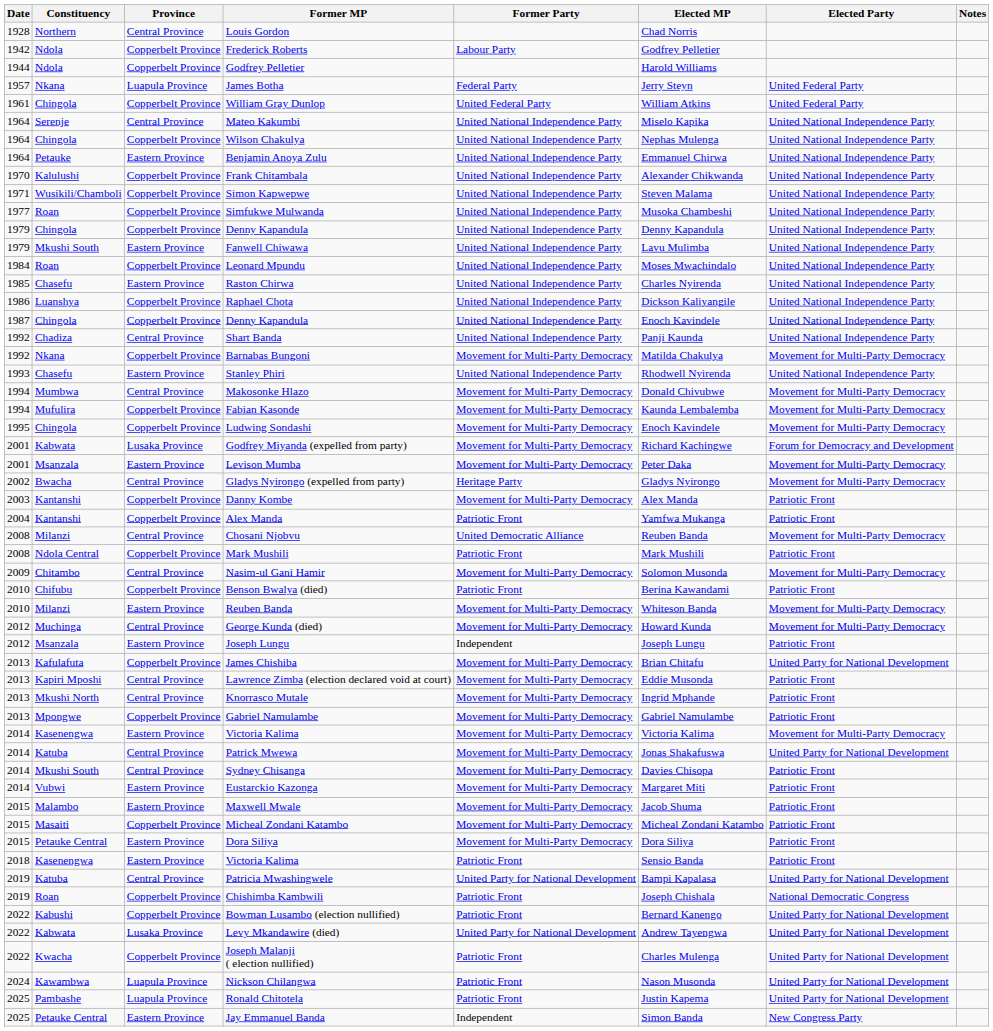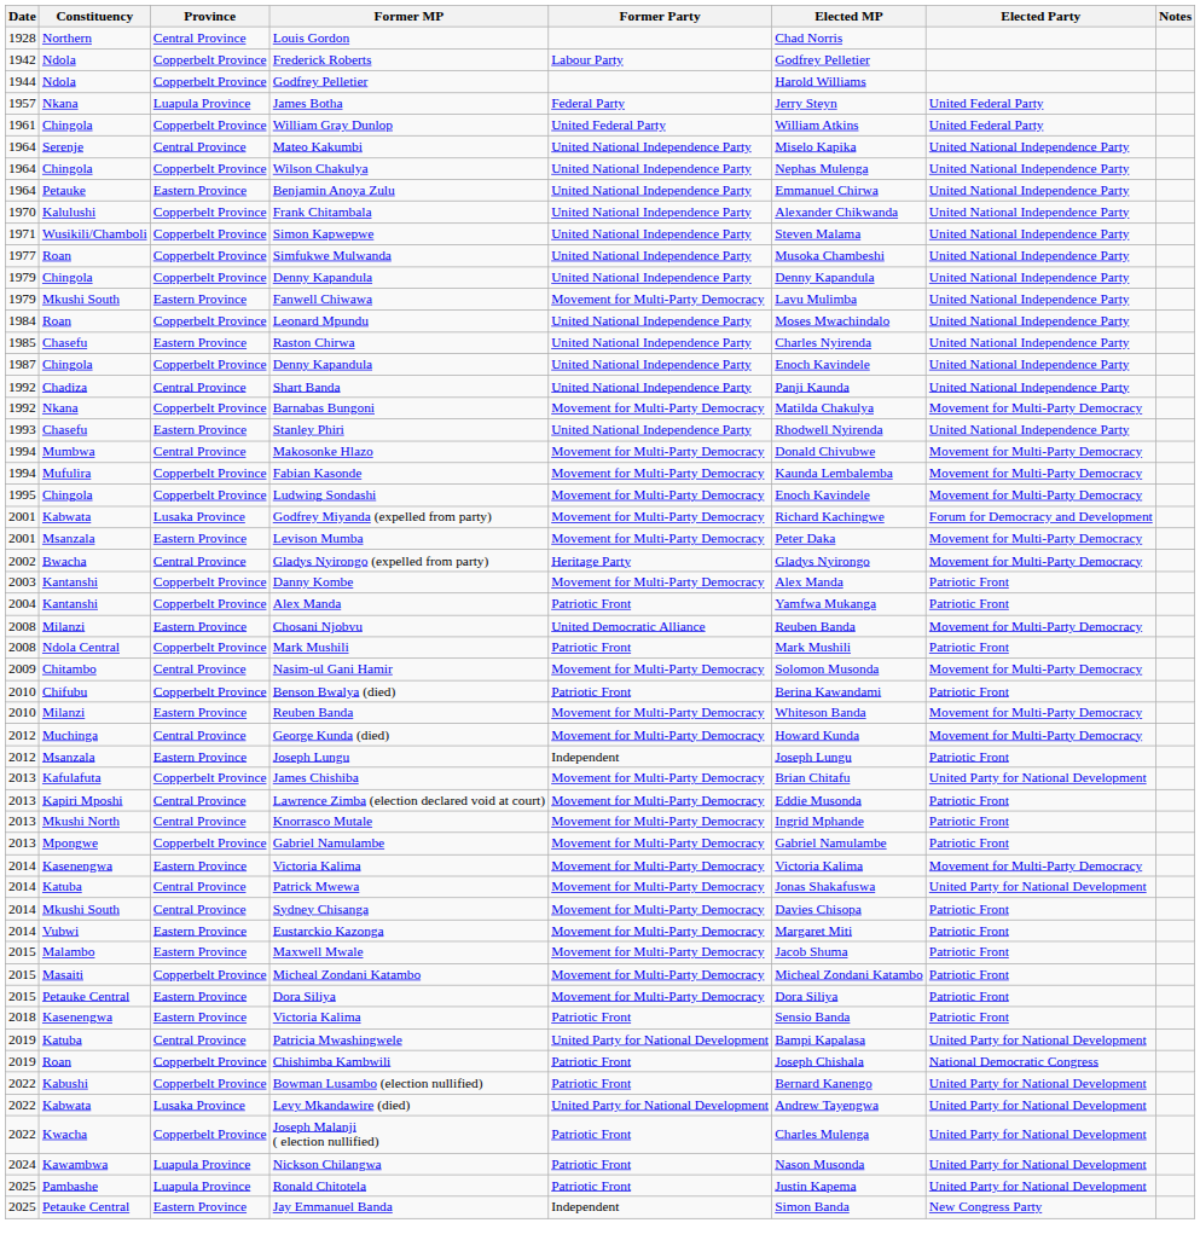 <table class="wikitable">
 <tr>
 <th>Date</th>
 <th>Constituency</th>
 <th>Province</th>
 <th>Former MP</th>
 <th>Former Party</th>
 <th>Elected MP</th>
 <th>Elected Party</th>
 <th>Notes</th>
 </tr>
 <tr>
 <td>1928</td>
 <td><a href='#'>Northern</a></td>
 <td><a href='#'>Central Province</a></td>
 <td><a href='#'>Louis Gordon</a></td>
 <td></td>
 <td><a href='#'>Chad Norris</a></td>
 <td></td>
 <td></td>
 </tr>
 <tr>
 <td>1942</td>
 <td><a href='#'>Ndola</a></td>
 <td><a href='#'>Copperbelt Province</a></td>
 <td><a href='#'>Frederick Roberts</a></td>
 <td><a href='#'>Labour Party</a></td>
 <td><a href='#'>Godfrey Pelletier</a></td>
 <td></td>
 <td></td>
 </tr>
 <tr>
 <td>1944</td>
 <td><a href='#'>Ndola</a></td>
 <td><a href='#'>Copperbelt Province</a></td>
 <td><a href='#'>Godfrey Pelletier</a></td>
 <td></td>
 <td><a href='#'>Harold Williams</a></td>
 <td></td>
 <td></td>
 </tr>
 <tr>
 <td>1957</td>
 <td><a href='#'>Nkana</a></td>
 <td><a href='#'>Luapula Province</a></td>
 <td><a href='#'>James Botha</a></td>
 <td><a href='#'>Federal Party</a></td>
 <td><a href='#'>Jerry Steyn</a></td>
 <td><a href='#'>United Federal Party</a></td>
 <td></td>
 </tr>
 <tr>
 <td>1961</td>
 <td><a href='#'>Chingola</a></td>
 <td><a href='#'>Copperbelt Province</a></td>
 <td><a href='#'>William Gray Dunlop</a></td>
 <td><a href='#'>United Federal Party</a></td>
 <td><a href='#'>William Atkins</a></td>
 <td><a href='#'>United Federal Party</a></td>
 <td></td>
 </tr>
 <tr>
 <td>1964</td>
 <td><a href='#'>Serenje</a></td>
 <td><a href='#'>Central Province</a></td>
 <td><a href='#'>Mateo Kakumbi</a></td>
 <td><a href='#'>United National Independence Party</a></td>
 <td><a href='#'>Miselo Kapika</a></td>
 <td><a href='#'>United National Independence Party</a></td>
 <td></td>
 </tr>
 <tr>
 <td>1964</td>
 <td><a href='#'>Chingola</a></td>
 <td><a href='#'>Copperbelt Province</a></td>
 <td><a href='#'>Wilson Chakulya</a></td>
 <td><a href='#'>United National Independence Party</a></td>
 <td><a href='#'>Nephas Mulenga</a></td>
 <td><a href='#'>United National Independence Party</a></td>
 <td></td>
 </tr>
 <tr>
 <td>1964</td>
 <td><a href='#'>Petauke</a></td>
 <td><a href='#'>Eastern Province</a></td>
 <td><a href='#'>Benjamin Anoya Zulu</a></td>
 <td><a href='#'>United National Independence Party</a></td>
 <td><a href='#'>Emmanuel Chirwa</a></td>
 <td><a href='#'>United National Independence Party</a></td>
 <td></td>
 </tr>
 <tr>
 <td>1970</td>
 <td><a href='#'>Kalulushi</a></td>
 <td><a href='#'>Copperbelt Province</a></td>
 <td><a href='#'>Frank Chitambala</a></td>
 <td><a href='#'>United National Independence Party</a></td>
 <td><a href='#'>Alexander Chikwanda</a></td>
 <td><a href='#'>United National Independence Party</a></td>
 <td></td>
 </tr>
 <tr>
 <td>1971</td>
 <td><a href='#'>Wusikili/Chamboli</a></td>
 <td><a href='#'>Copperbelt Province</a></td>
 <td><a href='#'>Simon Kapwepwe</a></td>
 <td><a href='#'>United National Independence Party</a></td>
 <td><a href='#'>Steven Malama</a></td>
 <td><a href='#'>United National Independence Party</a></td>
 <td></td>
 </tr>
 <tr>
 <td>1977</td>
 <td><a href='#'>Roan</a></td>
 <td><a href='#'>Copperbelt Province</a></td>
 <td><a href='#'>Simfukwe Mulwanda</a></td>
 <td><a href='#'>United National Independence Party</a></td>
 <td><a href='#'>Musoka Chambeshi</a></td>
 <td><a href='#'>United National Independence Party</a></td>
 <td></td>
 </tr>
 <tr>
 <td>1979</td>
 <td><a href='#'>Chingola</a></td>
 <td><a href='#'>Copperbelt Province</a></td>
 <td><a href='#'>Denny Kapandula</a></td>
 <td><a href='#'>United National Independence Party</a></td>
 <td><a href='#'>Denny Kapandula</a></td>
 <td><a href='#'>United National Independence Party</a></td>
 <td></td>
 </tr>
 <tr>
 <td>1979</td>
 <td><a href='#'>Mkushi South</a></td>
 <td><a href='#'>Eastern Province</a></td>
 <td><a href='#'>Fanwell Chiwawa</a></td>
-<td><a href='#'>United National Independence Party</a></td>
+<td><a href='#'>Movement for Multi-Party Democracy</a></td>
 <td><a href='#'>Lavu Mulimba</a></td>
 <td><a href='#'>United National Independence Party</a></td>
 <td></td>
 </tr>
 <tr>
 <td>1984</td>
 <td><a href='#'>Roan</a></td>
 <td><a href='#'>Copperbelt Province</a></td>
 <td><a href='#'>Leonard Mpundu</a></td>
 <td><a href='#'>United National Independence Party</a></td>
 <td><a href='#'>Moses Mwachindalo</a></td>
 <td><a href='#'>United National Independence Party</a></td>
 <td></td>
 </tr>
 <tr>
 <td>1985</td>
 <td><a href='#'>Chasefu</a></td>
 <td><a href='#'>Eastern Province</a></td>
 <td><a href='#'>Raston Chirwa</a></td>
 <td><a href='#'>United National Independence Party</a></td>
 <td><a href='#'>Charles Nyirenda</a></td>
-<td><a href='#'>United National Independence Party</a></td>
-<td></td>
-</tr>
-<tr>
-<td>1986</td>
-<td><a href='#'>Luanshya</a></td>
-<td><a href='#'>Copperbelt Province</a></td>
-<td><a href='#'>Raphael Chota</a></td>
-<td><a href='#'>United National Independence Party</a></td>
-<td><a href='#'>Dickson Kaliyangile</a></td>
 <td><a href='#'>United National Independence Party</a></td>
 <td></td>
 </tr>
 <tr>
 <td>1987</td>
 <td><a href='#'>Chingola</a></td>
 <td><a href='#'>Copperbelt Province</a></td>
 <td><a href='#'>Denny Kapandula</a></td>
 <td><a href='#'>United National Independence Party</a></td>
 <td><a href='#'>Enoch Kavindele</a></td>
 <td><a href='#'>United National Independence Party</a></td>
 <td></td>
 </tr>
 <tr>
 <td>1992</td>
 <td><a href='#'>Chadiza</a></td>
 <td><a href='#'>Central Province</a></td>
 <td><a href='#'>Shart Banda</a></td>
 <td><a href='#'>United National Independence Party</a></td>
 <td><a href='#'>Panji Kaunda</a></td>
 <td><a href='#'>United National Independence Party</a></td>
 <td></td>
 </tr>
 <tr>
 <td>1992</td>
 <td><a href='#'>Nkana</a></td>
 <td><a href='#'>Copperbelt Province</a></td>
 <td><a href='#'>Barnabas Bungoni</a></td>
 <td><a href='#'>Movement for Multi-Party Democracy</a></td>
 <td><a href='#'>Matilda Chakulya</a></td>
 <td><a href='#'>Movement for Multi-Party Democracy</a></td>
 <td></td>
 </tr>
 <tr>
 <td>1993</td>
 <td><a href='#'>Chasefu</a></td>
 <td><a href='#'>Eastern Province</a></td>
 <td><a href='#'>Stanley Phiri</a></td>
 <td><a href='#'>United National Independence Party</a></td>
 <td><a href='#'>Rhodwell Nyirenda</a></td>
 <td><a href='#'>United National Independence Party</a></td>
 <td></td>
 </tr>
 <tr>
 <td>1994</td>
 <td><a href='#'>Mumbwa</a></td>
 <td><a href='#'>Central Province</a></td>
 <td><a href='#'>Makosonke Hlazo</a></td>
 <td><a href='#'>Movement for Multi-Party Democracy</a></td>
 <td><a href='#'>Donald Chivubwe</a></td>
 <td><a href='#'>Movement for Multi-Party Democracy</a></td>
 <td></td>
 </tr>
 <tr>
 <td>1994</td>
 <td><a href='#'>Mufulira</a></td>
 <td><a href='#'>Copperbelt Province</a></td>
 <td><a href='#'>Fabian Kasonde</a></td>
 <td><a href='#'>Movement for Multi-Party Democracy</a></td>
 <td><a href='#'>Kaunda Lembalemba</a></td>
 <td><a href='#'>Movement for Multi-Party Democracy</a></td>
 <td></td>
 </tr>
 <tr>
 <td>1995</td>
 <td><a href='#'>Chingola</a></td>
 <td><a href='#'>Copperbelt Province</a></td>
 <td><a href='#'>Ludwing Sondashi</a></td>
 <td><a href='#'>Movement for Multi-Party Democracy</a></td>
 <td><a href='#'>Enoch Kavindele</a></td>
 <td><a href='#'>Movement for Multi-Party Democracy</a></td>
 <td></td>
 </tr>
 <tr>
 <td>2001</td>
 <td><a href='#'>Kabwata</a></td>
 <td><a href='#'>Lusaka Province</a></td>
 <td><a href='#'>Godfrey Miyanda</a> (expelled from party)</td>
 <td><a href='#'>Movement for Multi-Party Democracy</a></td>
 <td><a href='#'>Richard Kachingwe</a></td>
 <td><a href='#'>Forum for Democracy and Development</a></td>
 <td></td>
 </tr>
 <tr>
 <td>2001</td>
 <td><a href='#'>Msanzala</a></td>
 <td><a href='#'>Eastern Province</a></td>
 <td><a href='#'>Levison Mumba</a></td>
 <td><a href='#'>Movement for Multi-Party Democracy</a></td>
 <td><a href='#'>Peter Daka</a></td>
 <td><a href='#'>Movement for Multi-Party Democracy</a></td>
 <td></td>
 </tr>
 <tr>
 <td>2002</td>
 <td><a href='#'>Bwacha</a></td>
 <td><a href='#'>Central Province</a></td>
 <td><a href='#'>Gladys Nyirongo</a> (expelled from party)</td>
 <td><a href='#'>Heritage Party</a></td>
 <td><a href='#'>Gladys Nyirongo</a></td>
 <td><a href='#'>Movement for Multi-Party Democracy</a></td>
 <td></td>
 </tr>
 <tr>
 <td>2003</td>
 <td><a href='#'>Kantanshi</a></td>
 <td><a href='#'>Copperbelt Province</a></td>
 <td><a href='#'>Danny Kombe</a></td>
 <td><a href='#'>Movement for Multi-Party Democracy</a></td>
 <td><a href='#'>Alex Manda</a></td>
 <td><a href='#'>Patriotic Front</a></td>
 <td></td>
 </tr>
 <tr>
 <td>2004</td>
 <td><a href='#'>Kantanshi</a></td>
 <td><a href='#'>Copperbelt Province</a></td>
 <td><a href='#'>Alex Manda</a></td>
 <td><a href='#'>Patriotic Front</a></td>
 <td><a href='#'>Yamfwa Mukanga</a></td>
 <td><a href='#'>Patriotic Front</a></td>
 <td></td>
 </tr>
 <tr>
 <td>2008</td>
 <td><a href='#'>Milanzi</a></td>
-<td><a href='#'>Central Province</a></td>
+<td><a href='#'>Eastern Province</a></td>
 <td><a href='#'>Chosani Njobvu</a></td>
 <td><a href='#'>United Democratic Alliance</a></td>
 <td><a href='#'>Reuben Banda</a></td>
 <td><a href='#'>Movement for Multi-Party Democracy</a></td>
 <td></td>
 </tr>
 <tr>
 <td>2008</td>
 <td><a href='#'>Ndola Central</a></td>
 <td><a href='#'>Copperbelt Province</a></td>
 <td><a href='#'>Mark Mushili</a></td>
 <td><a href='#'>Patriotic Front</a></td>
 <td><a href='#'>Mark Mushili</a></td>
 <td><a href='#'>Patriotic Front</a></td>
 <td></td>
 </tr>
 <tr>
 <td>2009</td>
 <td><a href='#'>Chitambo</a></td>
 <td><a href='#'>Central Province</a></td>
 <td><a href='#'>Nasim-ul Gani Hamir</a></td>
 <td><a href='#'>Movement for Multi-Party Democracy</a></td>
 <td><a href='#'>Solomon Musonda</a></td>
 <td><a href='#'>Movement for Multi-Party Democracy</a></td>
 <td></td>
 </tr>
 <tr>
 <td>2010</td>
 <td><a href='#'>Chifubu</a></td>
 <td><a href='#'>Copperbelt Province</a></td>
 <td><a href='#'>Benson Bwalya</a> (died)</td>
 <td><a href='#'>Patriotic Front</a></td>
 <td><a href='#'>Berina Kawandami</a></td>
 <td><a href='#'>Patriotic Front</a></td>
 <td></td>
 </tr>
 <tr>
 <td>2010</td>
 <td><a href='#'>Milanzi</a></td>
 <td><a href='#'>Eastern Province</a></td>
 <td><a href='#'>Reuben Banda</a></td>
 <td><a href='#'>Movement for Multi-Party Democracy</a></td>
 <td><a href='#'>Whiteson Banda</a></td>
 <td><a href='#'>Movement for Multi-Party Democracy</a></td>
 <td></td>
 </tr>
 <tr>
 <td>2012</td>
 <td><a href='#'>Muchinga</a></td>
 <td><a href='#'>Central Province</a></td>
 <td><a href='#'>George Kunda</a> (died)</td>
 <td><a href='#'>Movement for Multi-Party Democracy</a></td>
 <td><a href='#'>Howard Kunda</a></td>
 <td><a href='#'>Movement for Multi-Party Democracy</a></td>
 <td></td>
 </tr>
 <tr>
 <td>2012</td>
 <td><a href='#'>Msanzala</a></td>
 <td><a href='#'>Eastern Province</a></td>
 <td><a href='#'>Joseph Lungu</a></td>
 <td>Independent</td>
 <td><a href='#'>Joseph Lungu</a></td>
 <td><a href='#'>Patriotic Front</a></td>
 <td></td>
 </tr>
 <tr>
 <td>2013</td>
 <td><a href='#'>Kafulafuta</a></td>
 <td><a href='#'>Copperbelt Province</a></td>
 <td><a href='#'>James Chishiba</a></td>
 <td><a href='#'>Movement for Multi-Party Democracy</a></td>
 <td><a href='#'>Brian Chitafu</a></td>
 <td><a href='#'>United Party for National Development</a></td>
 <td></td>
 </tr>
 <tr>
 <td>2013</td>
 <td><a href='#'>Kapiri Mposhi</a></td>
 <td><a href='#'>Central Province</a></td>
 <td><a href='#'>Lawrence Zimba</a> (election declared void at court)</td>
 <td><a href='#'>Movement for Multi-Party Democracy</a></td>
 <td><a href='#'>Eddie Musonda</a></td>
 <td><a href='#'>Patriotic Front</a></td>
 <td></td>
 </tr>
 <tr>
 <td>2013</td>
 <td><a href='#'>Mkushi North</a></td>
 <td><a href='#'>Central Province</a></td>
 <td><a href='#'>Knorrasco Mutale</a></td>
 <td><a href='#'>Movement for Multi-Party Democracy</a></td>
 <td><a href='#'>Ingrid Mphande</a></td>
 <td><a href='#'>Patriotic Front</a></td>
 <td></td>
 </tr>
 <tr>
 <td>2013</td>
 <td><a href='#'>Mpongwe</a></td>
 <td><a href='#'>Copperbelt Province</a></td>
 <td><a href='#'>Gabriel Namulambe</a></td>
 <td><a href='#'>Movement for Multi-Party Democracy</a></td>
 <td><a href='#'>Gabriel Namulambe</a></td>
 <td><a href='#'>Patriotic Front</a></td>
 <td></td>
 </tr>
 <tr>
 <td>2014</td>
 <td><a href='#'>Kasenengwa</a></td>
 <td><a href='#'>Eastern Province</a></td>
 <td><a href='#'>Victoria Kalima</a></td>
 <td><a href='#'>Movement for Multi-Party Democracy</a></td>
 <td><a href='#'>Victoria Kalima</a></td>
 <td><a href='#'>Movement for Multi-Party Democracy</a></td>
 <td></td>
 </tr>
 <tr>
 <td>2014</td>
 <td><a href='#'>Katuba</a></td>
 <td><a href='#'>Central Province</a></td>
 <td><a href='#'>Patrick Mwewa</a></td>
 <td><a href='#'>Movement for Multi-Party Democracy</a></td>
 <td><a href='#'>Jonas Shakafuswa</a></td>
 <td><a href='#'>United Party for National Development</a></td>
 <td></td>
 </tr>
 <tr>
 <td>2014</td>
 <td><a href='#'>Mkushi South</a></td>
 <td><a href='#'>Central Province</a></td>
 <td><a href='#'>Sydney Chisanga</a></td>
 <td><a href='#'>Movement for Multi-Party Democracy</a></td>
 <td><a href='#'>Davies Chisopa</a></td>
 <td><a href='#'>Patriotic Front</a></td>
 <td></td>
 </tr>
 <tr>
 <td>2014</td>
 <td><a href='#'>Vubwi</a></td>
 <td><a href='#'>Eastern Province</a></td>
 <td><a href='#'>Eustarckio Kazonga</a></td>
 <td><a href='#'>Movement for Multi-Party Democracy</a></td>
 <td><a href='#'>Margaret Miti</a></td>
 <td><a href='#'>Patriotic Front</a></td>
 <td></td>
 </tr>
 <tr>
 <td>2015</td>
 <td><a href='#'>Malambo</a></td>
 <td><a href='#'>Eastern Province</a></td>
 <td><a href='#'>Maxwell Mwale</a></td>
 <td><a href='#'>Movement for Multi-Party Democracy</a></td>
 <td><a href='#'>Jacob Shuma</a></td>
 <td><a href='#'>Patriotic Front</a></td>
 <td></td>
 </tr>
 <tr>
 <td>2015</td>
 <td><a href='#'>Masaiti</a></td>
 <td><a href='#'>Copperbelt Province</a></td>
 <td><a href='#'>Micheal Zondani Katambo</a></td>
 <td><a href='#'>Movement for Multi-Party Democracy</a></td>
 <td><a href='#'>Micheal Zondani Katambo</a></td>
 <td><a href='#'>Patriotic Front</a></td>
 <td></td>
 </tr>
 <tr>
 <td>2015</td>
 <td><a href='#'>Petauke Central</a></td>
 <td><a href='#'>Eastern Province</a></td>
 <td><a href='#'>Dora Siliya</a></td>
 <td><a href='#'>Movement for Multi-Party Democracy</a></td>
 <td><a href='#'>Dora Siliya</a></td>
 <td><a href='#'>Patriotic Front</a></td>
 <td></td>
 </tr>
 <tr>
 <td>2018</td>
 <td><a href='#'>Kasenengwa</a></td>
 <td><a href='#'>Eastern Province</a></td>
 <td><a href='#'>Victoria Kalima</a></td>
 <td><a href='#'>Patriotic Front</a></td>
 <td><a href='#'>Sensio Banda</a></td>
 <td><a href='#'>Patriotic Front</a></td>
 <td></td>
 </tr>
 <tr>
 <td>2019</td>
 <td><a href='#'>Katuba</a></td>
 <td><a href='#'>Central Province</a></td>
 <td><a href='#'>Patricia Mwashingwele</a></td>
 <td><a href='#'>United Party for National Development</a></td>
 <td><a href='#'>Bampi Kapalasa</a></td>
 <td><a href='#'>United Party for National Development</a></td>
 <td></td>
 </tr>
 <tr>
 <td>2019</td>
 <td><a href='#'>Roan</a></td>
 <td><a href='#'>Copperbelt Province</a></td>
 <td><a href='#'>Chishimba Kambwili</a></td>
 <td><a href='#'>Patriotic Front</a></td>
 <td><a href='#'>Joseph Chishala</a></td>
 <td><a href='#'>National Democratic Congress</a></td>
 <td></td>
 </tr>
 <tr>
 <td>2022</td>
 <td><a href='#'>Kabushi</a></td>
 <td><a href='#'>Copperbelt Province</a></td>
 <td><a href='#'>Bowman Lusambo</a> (election nullified)</td>
 <td><a href='#'>Patriotic Front</a></td>
 <td><a href='#'>Bernard Kanengo</a></td>
 <td><a href='#'>United Party for National Development</a></td>
 <td></td>
 </tr>
 <tr>
 <td>2022</td>
 <td><a href='#'>Kabwata</a></td>
 <td><a href='#'>Lusaka Province</a></td>
 <td><a href='#'>Levy Mkandawire</a> (died)</td>
 <td><a href='#'>United Party for National Development</a></td>
 <td><a href='#'>Andrew Tayengwa</a></td>
 <td><a href='#'>United Party for National Development</a></td>
 <td></td>
 </tr>
 <tr>
 <td>2022</td>
 <td><a href='#'>Kwacha</a></td>
 <td><a href='#'>Copperbelt Province</a></td>
 <td><a href='#'>Joseph Malanji</a><br>( election nullified)</td>
 <td><a href='#'>Patriotic Front</a></td>
 <td><a href='#'>Charles Mulenga</a></td>
 <td><a href='#'>United Party for National Development</a></td>
 <td></td>
 </tr>
 <tr>
 <td>2024</td>
 <td><a href='#'>Kawambwa</a></td>
 <td><a href='#'>Luapula Province</a></td>
 <td><a href='#'>Nickson Chilangwa</a></td>
 <td><a href='#'>Patriotic Front</a></td>
 <td><a href='#'>Nason Musonda</a></td>
 <td><a href='#'>United Party for National Development</a></td>
 <td></td>
 </tr>
 <tr>
 <td>2025</td>
 <td><a href='#'>Pambashe</a></td>
 <td><a href='#'>Luapula Province</a></td>
 <td><a href='#'>Ronald Chitotela</a></td>
 <td><a href='#'>Patriotic Front</a></td>
 <td><a href='#'>Justin Kapema</a></td>
 <td><a href='#'>United Party for National Development</a></td>
 <td></td>
 </tr>
 <tr>
 <td>2025</td>
 <td><a href='#'>Petauke Central</a></td>
 <td><a href='#'>Eastern Province</a></td>
 <td><a href='#'>Jay Emmanuel Banda</a></td>
 <td>Independent</td>
 <td><a href='#'>Simon Banda</a></td>
 <td><a href='#'>New Congress Party</a></td>
 <td></td>
 </tr>
 </table>
